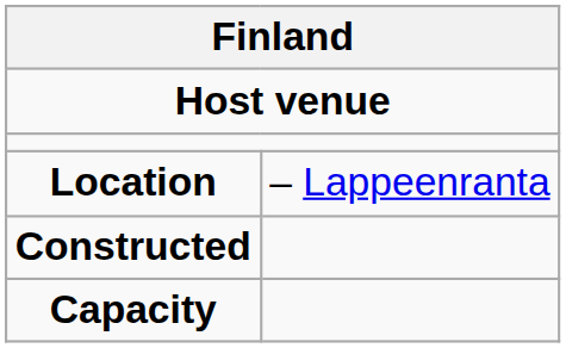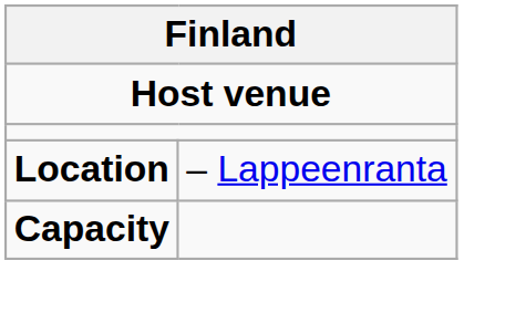 <table class=wikitable style=text-align:center>
 <tr>
 <th colspan=2>Finland</th>
 </tr>
 <tr>
 <td colspan=2><strong>Host venue</strong></td>
 </tr>
 <tr>
 <td colspan=2></td>
 </tr>
 <tr>
 <td><strong>Location</strong></td>
 <td> – <a href='#'>Lappeenranta</a></td>
 </tr>
 <tr>
-<td><strong>Constructed</strong></td>
-<td></td>
-</tr>
-<tr>
 <td><strong>Capacity</strong></td>
 <td></td>
 </tr>
 </table>
